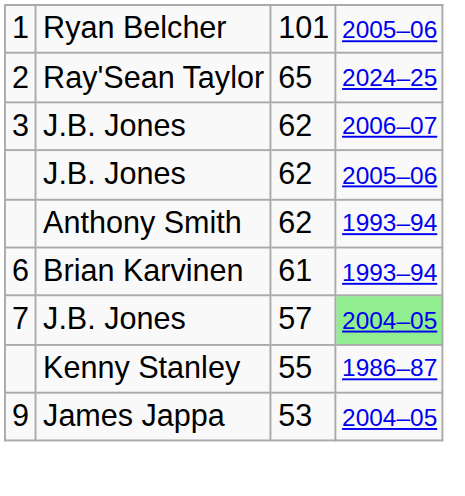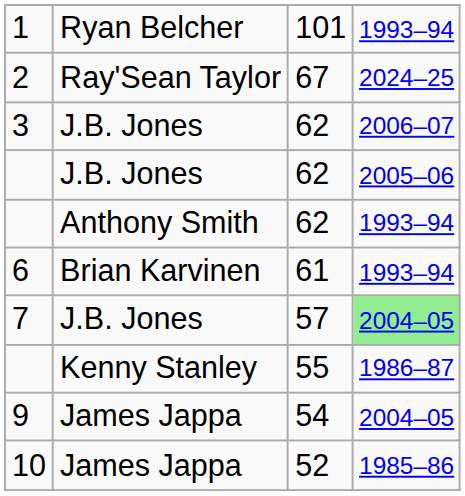 <table class="wikitable">
 <tr>
 </tr>
 <tr>
 <td>1</td>
 <td>Ryan Belcher</td>
 <td>101</td>
-<td style="font-size:80%;"><a href='#'>2005–06</a></td>
+<td style="font-size:80%;"><a href='#'>1993–94</a></td>
 </tr>
 <tr>
 <td>2</td>
 <td>Ray'Sean Taylor</td>
-<td>65</td>
+<td>67</td>
 <td style="font-size:80%;"><a href='#'>2024–25</a></td>
 </tr>
 <tr>
 <td>3</td>
 <td>J.B. Jones</td>
 <td>62</td>
 <td style="font-size:80%;"><a href='#'>2006–07</a></td>
 </tr>
 <tr>
 <td></td>
 <td>J.B. Jones</td>
 <td>62</td>
 <td style="font-size:80%;"><a href='#'>2005–06</a></td>
 </tr>
 <tr>
 <td></td>
 <td>Anthony Smith</td>
 <td>62</td>
 <td style="font-size:80%;"><a href='#'>1993–94</a></td>
 </tr>
 <tr>
 <td>6</td>
 <td>Brian Karvinen</td>
 <td>61</td>
 <td style="font-size:80%;"><a href='#'>1993–94</a></td>
 </tr>
 <tr>
 <td>7</td>
 <td>J.B. Jones</td>
 <td>57</td>
 <td style="background: lightgreen; font-size:80%;"><a href='#'>2004–05</a></td>
 </tr>
 <tr>
 <td></td>
 <td>Kenny Stanley</td>
 <td>55</td>
 <td style="font-size:80%;"><a href='#'>1986–87</a></td>
 </tr>
 <tr>
 <td>9</td>
 <td>James Jappa</td>
-<td>53</td>
+<td>54</td>
 <td style="font-size:80%;"><a href='#'>2004–05</a></td>
 </tr>
+<tr>
+<td>10</td>
+<td>James Jappa</td>
+<td>52</td>
+<td style="font-size:80%;"><a href='#'>1985–86</a></td>
+</tr>
 </table>
